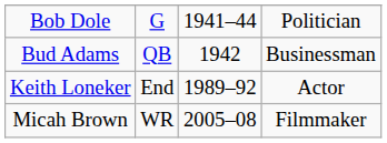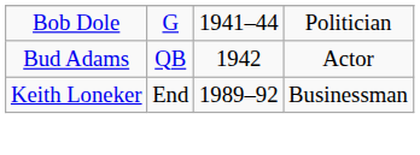 <table class="wikitable" style="text-align:center;">
 <tr>
 </tr>
 <tr>
 <td><a href='#'>Bob Dole</a></td>
 <td><a href='#'>G</a></td>
 <td>1941–44</td>
 <td>Politician</td>
 </tr>
 <tr>
 <td><a href='#'>Bud Adams</a></td>
 <td><a href='#'>QB</a></td>
 <td>1942</td>
-<td>Businessman</td>
+<td>Actor</td>
 </tr>
 <tr>
 <td><a href='#'>Keith Loneker</a></td>
 <td>End</td>
 <td>1989–92</td>
-<td>Actor</td>
-</tr>
-<tr>
-<td>Micah Brown</td>
-<td>WR</td>
-<td>2005–08</td>
-<td>Filmmaker</td>
+<td>Businessman</td>
 </tr>
 </table>
